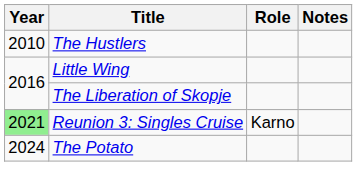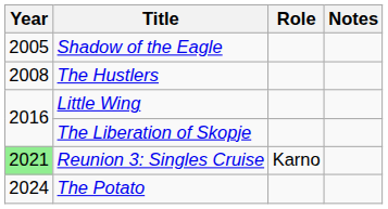 <table class="wikitable sortable">
 <tr>
 <th>Year</th>
 <th>Title</th>
 <th>Role</th>
 <th class="unsortable">Notes</th>
 </tr>
 <tr>
-<td>2010</td>
+<td>2005</td>
+<td><em><a href='#'>Shadow of the Eagle</a></em></td>
+<td></td>
+<td></td>
+</tr>
+<tr>
+<td>2008</td>
 <td><em><a href='#'>The Hustlers</a></em></td>
 <td></td>
 <td></td>
 </tr>
 <tr>
 <td rowspan=2>2016</td>
 <td><em><a href='#'>Little Wing</a></em></td>
 <td></td>
 <td></td>
 </tr>
 <tr>
 <td><em><a href='#'>The Liberation of Skopje</a></em></td>
 <td></td>
 <td></td>
 </tr>
 <tr>
 <td style="background: lightgreen;">2021</td>
 <td><em><a href='#'>Reunion 3: Singles Cruise</a></em></td>
 <td>Karno</td>
 <td></td>
 </tr>
 <tr>
 <td>2024</td>
 <td><em><a href='#'>The Potato</a></em></td>
 <td></td>
 <td></td>
 </tr>
 </table>
